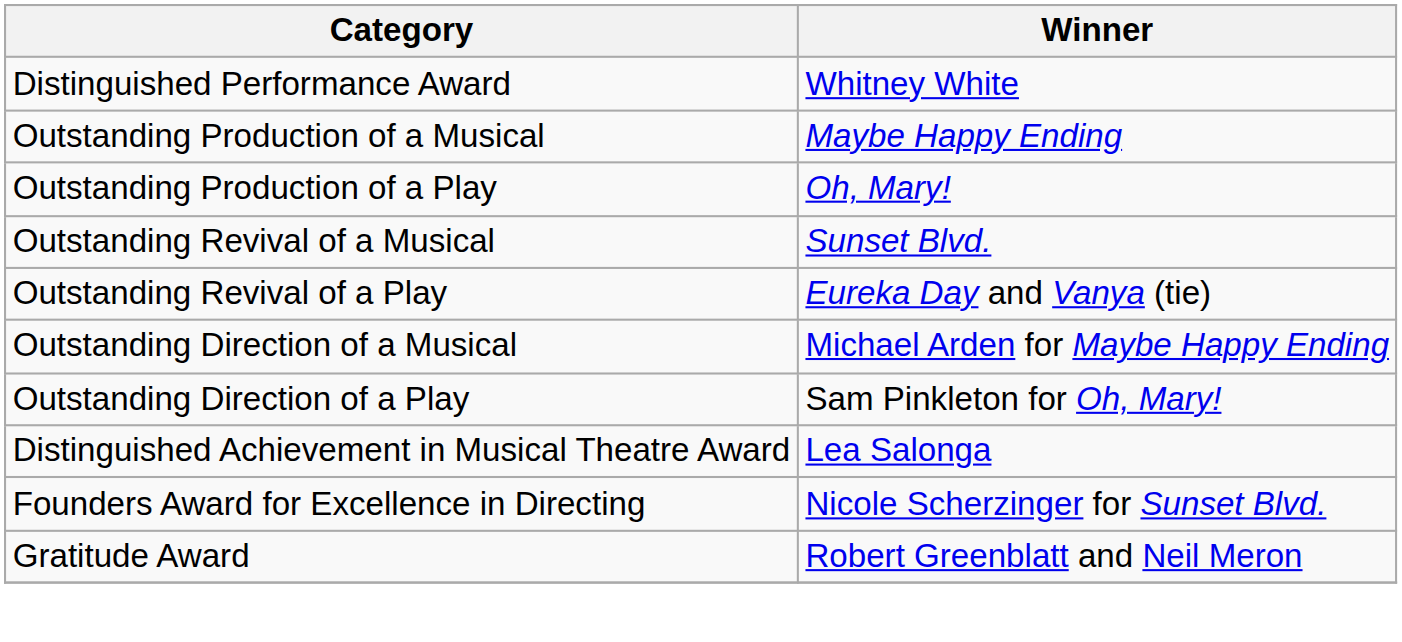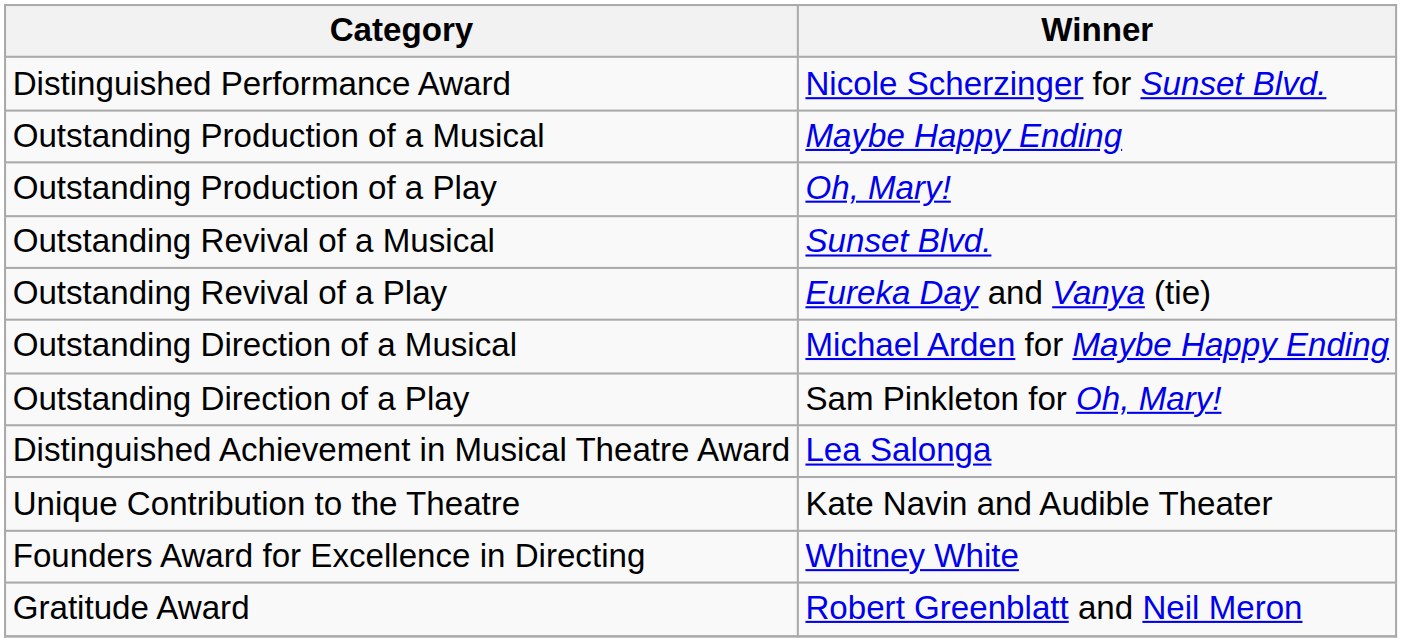 <table class="wikitable">
 <tr>
 <th>Category</th>
 <th>Winner</th>
 </tr>
 <tr>
 <td>Distinguished Performance Award</td>
-<td><a href='#'> Whitney White</a></td>
+<td><a href='#'>Nicole Scherzinger</a> for <em><a href='#'>Sunset Blvd.</a></em></td>
 </tr>
 <tr>
 <td>Outstanding Production of a Musical</td>
 <td><em><a href='#'>Maybe Happy Ending</a></em></td>
 </tr>
 <tr>
 <td>Outstanding Production of a Play</td>
 <td><em><a href='#'>Oh, Mary!</a></em></td>
 </tr>
 <tr>
 <td>Outstanding Revival of a Musical</td>
 <td><em><a href='#'>Sunset Blvd.</a></em></td>
 </tr>
 <tr>
 <td>Outstanding Revival of a Play</td>
 <td><em><a href='#'>Eureka Day</a></em> and <em><a href='#'>Vanya</a></em> (tie)</td>
 </tr>
 <tr>
 <td>Outstanding Direction of a Musical</td>
 <td><a href='#'>Michael Arden</a> for <em><a href='#'>Maybe Happy Ending</a></em></td>
 </tr>
 <tr>
 <td>Outstanding Direction of a Play</td>
 <td>Sam Pinkleton for <em><a href='#'>Oh, Mary!</a></em></td>
 </tr>
 <tr>
 <td>Distinguished Achievement in Musical Theatre Award</td>
 <td><a href='#'>Lea Salonga</a></td>
 </tr>
 <tr>
+<td>Unique Contribution to the Theatre</td>
+<td>Kate Navin and Audible Theater</td>
+</tr>
+<tr>
 <td>Founders Award for Excellence in Directing</td>
-<td><a href='#'>Nicole Scherzinger</a> for <em><a href='#'>Sunset Blvd.</a></em></td>
+<td><a href='#'> Whitney White</a></td>
 </tr>
 <tr>
 <td>Gratitude Award</td>
 <td><a href='#'>Robert Greenblatt</a> and <a href='#'>Neil Meron</a></td>
 </tr>
 <tr>
 </tr>
 </table>
